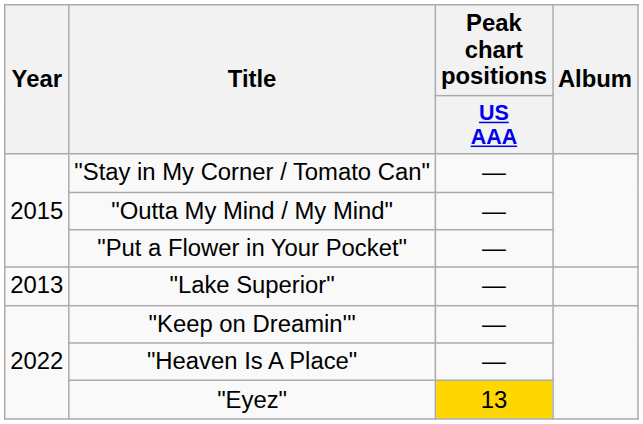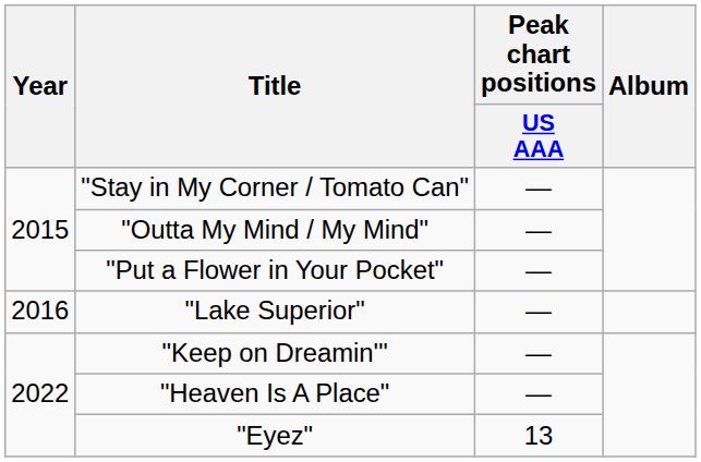 <table class="wikitable plainrowheaders" style="text-align:center;">
 <tr>
 <th scope="col" rowspan="2">Year</th>
 <th scope="col" rowspan="2">Title</th>
 <th scope="col">Peak chart positions</th>
 <th scope="col" rowspan="2">Album</th>
 </tr>
 <tr>
 <th scope="col" style="width:3em;font-size:90%;"><a href='#'>US<br>AAA</a><br></th>
 </tr>
 <tr>
 <td rowspan="3">2015</td>
 <td>"Stay in My Corner / Tomato Can"</td>
 <td>—</td>
 <td rowspan="3"></td>
 </tr>
 <tr>
 <td>"Outta My Mind / My Mind"</td>
 <td>—</td>
 </tr>
 <tr>
 <td>"Put a Flower in Your Pocket"</td>
 <td>—</td>
 </tr>
 <tr>
-<td>2013</td>
+<td>2016</td>
 <td>"Lake Superior"</td>
 <td>—</td>
 <td></td>
 </tr>
 <tr>
 <td rowspan="3">2022</td>
 <td>"Keep on Dreamin'"</td>
 <td>—</td>
 <td rowspan="3"></td>
 </tr>
 <tr>
 <td>"Heaven Is A Place"</td>
 <td>—</td>
 </tr>
 <tr>
 <td>"Eyez"</td>
-<td style="background: gold;">13</td>
+<td>13</td>
 </tr>
 </table>
